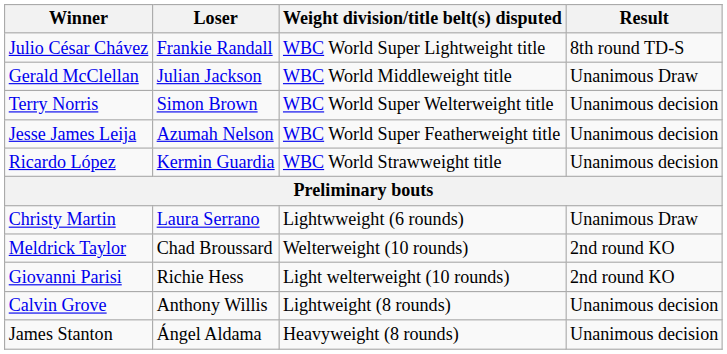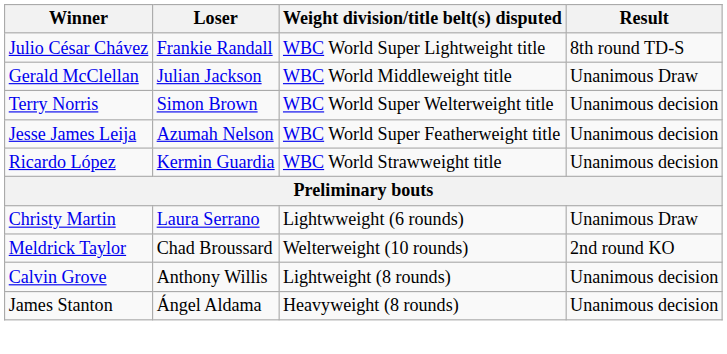 <table class=wikitable>
 <tr>
 <th>Winner</th>
 <th>Loser</th>
 <th>Weight division/title belt(s) disputed</th>
 <th>Result</th>
 </tr>
 <tr>
 <td> <a href='#'>Julio César Chávez</a></td>
 <td> <a href='#'>Frankie Randall</a></td>
 <td><a href='#'>WBC</a> World Super Lightweight title</td>
 <td>8th round TD-S</td>
 </tr>
 <tr>
 <td> <a href='#'>Gerald McClellan</a></td>
 <td> <a href='#'>Julian Jackson</a></td>
 <td><a href='#'>WBC</a> World Middleweight title</td>
 <td>Unanimous Draw</td>
 </tr>
 <tr>
 <td> <a href='#'>Terry Norris</a></td>
 <td> <a href='#'>Simon Brown</a></td>
 <td><a href='#'>WBC</a> World Super Welterweight title</td>
 <td>Unanimous decision</td>
 </tr>
 <tr>
 <td> <a href='#'>Jesse James Leija</a></td>
 <td> <a href='#'>Azumah Nelson</a></td>
 <td><a href='#'>WBC</a> World Super Featherweight title</td>
 <td>Unanimous decision</td>
 </tr>
 <tr>
 <td> <a href='#'>Ricardo López</a></td>
 <td> <a href='#'>Kermin Guardia</a></td>
 <td><a href='#'>WBC</a> World Strawweight title</td>
 <td>Unanimous decision</td>
 </tr>
 <tr>
 <th colspan=4>Preliminary bouts</th>
 </tr>
 <tr>
 <td> <a href='#'>Christy Martin</a></td>
 <td> <a href='#'>Laura Serrano</a></td>
 <td>Lightwweight (6 rounds)</td>
 <td>Unanimous Draw</td>
 </tr>
 <tr>
 <td> <a href='#'>Meldrick Taylor</a></td>
 <td> Chad Broussard</td>
 <td>Welterweight (10 rounds)</td>
 <td>2nd round KO</td>
 </tr>
 <tr>
-<td> <a href='#'>Giovanni Parisi</a></td>
-<td> Richie Hess</td>
-<td>Light welterweight (10 rounds)</td>
-<td>2nd round KO</td>
-</tr>
-<tr>
 <td> <a href='#'>Calvin Grove</a></td>
 <td> Anthony Willis</td>
 <td>Lightweight (8 rounds)</td>
 <td>Unanimous decision</td>
 </tr>
 <tr>
 <td> James Stanton</td>
 <td> Ángel Aldama</td>
 <td>Heavyweight (8 rounds)</td>
 <td>Unanimous decision</td>
 </tr>
 </table>
